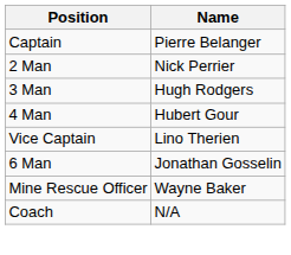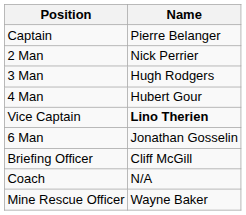 <table class="wikitable">
 <tr>
 <th>Position</th>
 <th>Name</th>
 </tr>
 <tr>
 <td>Captain</td>
 <td>Pierre Belanger</td>
 </tr>
 <tr>
 <td>2 Man</td>
 <td>Nick Perrier</td>
 </tr>
 <tr>
 <td>3 Man</td>
 <td>Hugh Rodgers</td>
 </tr>
 <tr>
 <td>4 Man</td>
 <td>Hubert Gour</td>
 </tr>
 <tr>
 <td>Vice Captain</td>
-<td>Lino Therien</td>
+<td><strong>Lino Therien</strong></td>
 </tr>
 <tr>
 <td>6 Man</td>
 <td>Jonathan Gosselin</td>
 </tr>
 <tr>
-<td>Mine Rescue Officer</td>
-<td>Wayne Baker</td>
+<td>Briefing Officer</td>
+<td>Cliff McGill</td>
 </tr>
 <tr>
 <td>Coach</td>
 <td>N/A</td>
 </tr>
+<tr>
+<td>Mine Rescue Officer</td>
+<td>Wayne Baker</td>
+</tr>
 </table>
